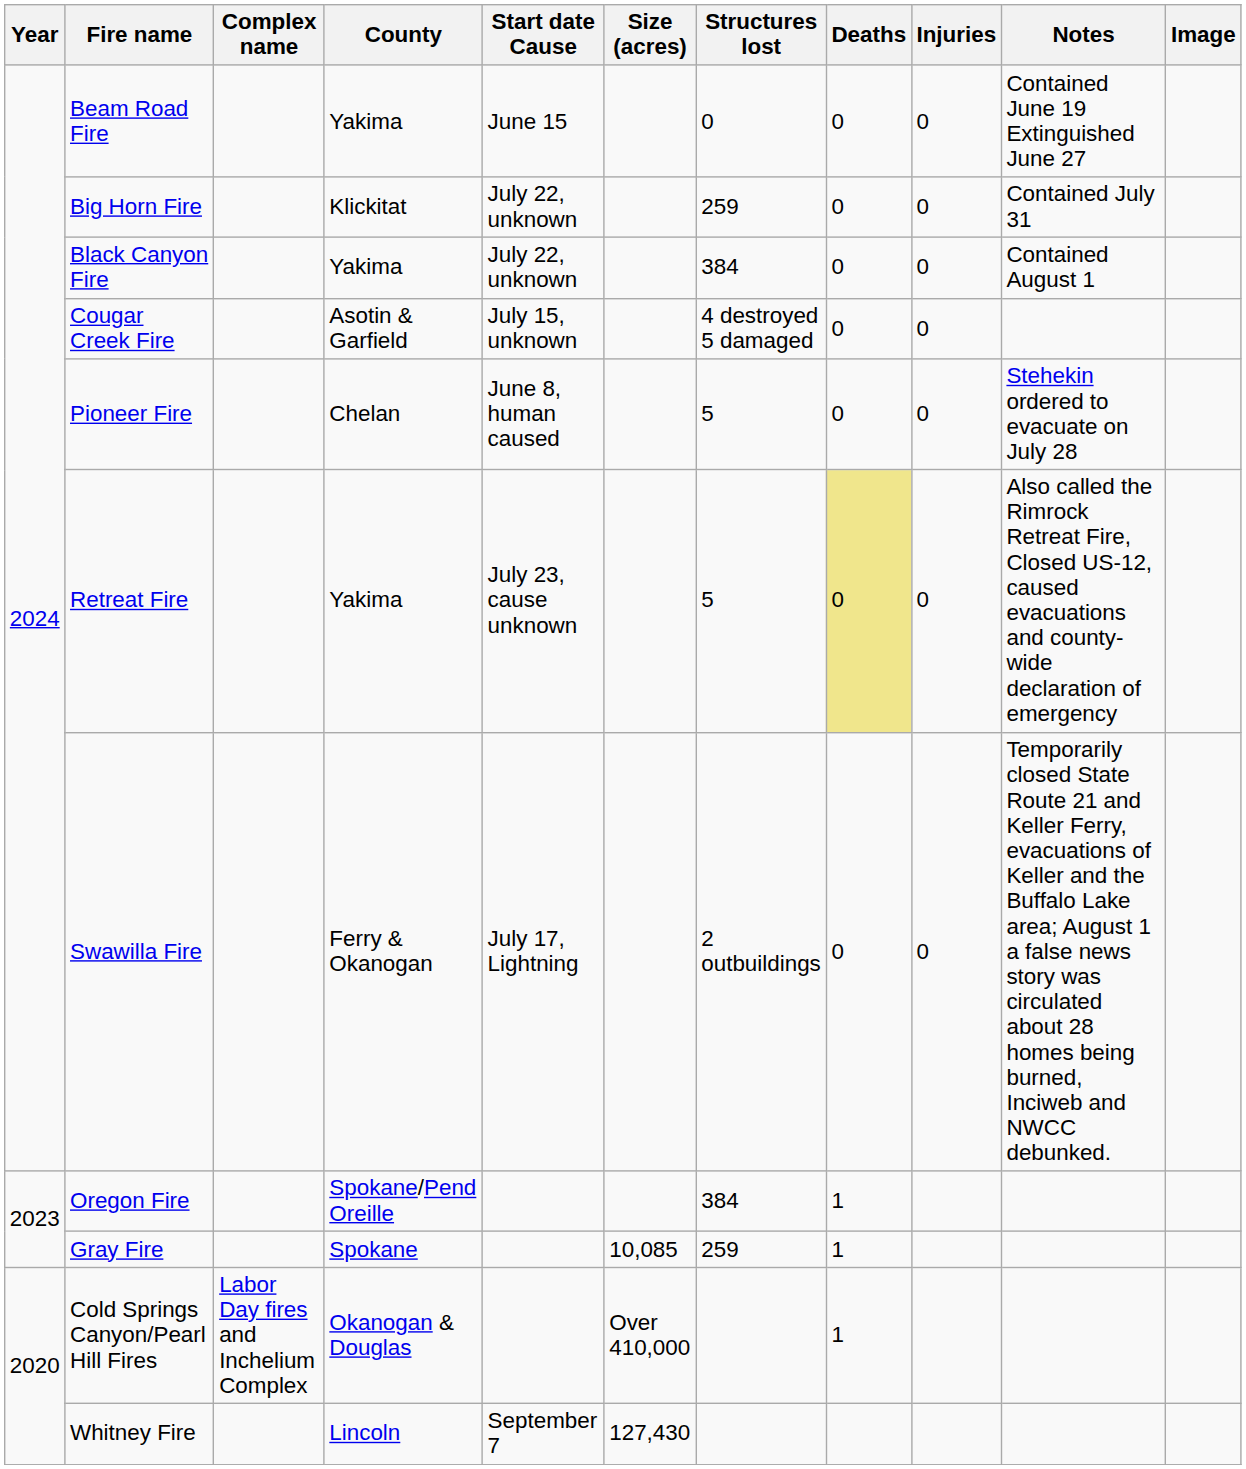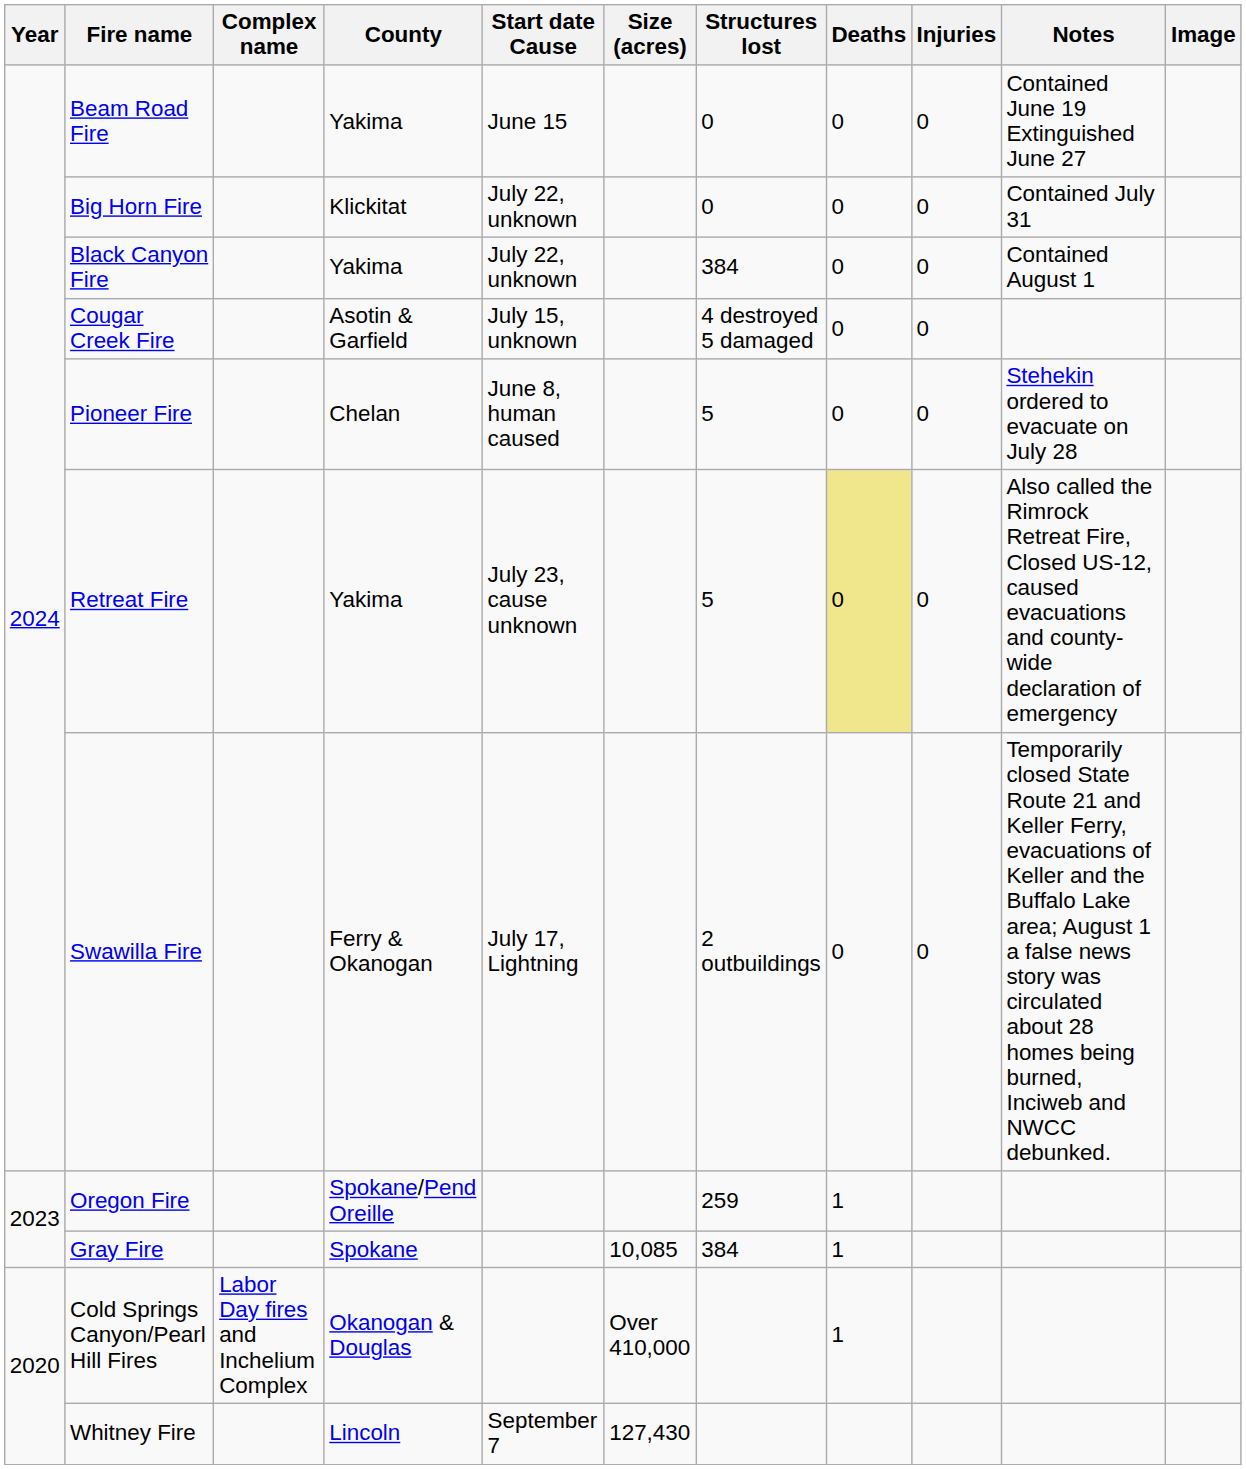 <table class="wikitable sortable" align="center" width="100%">
 <tr>
 <th>Year</th>
 <th>Fire name</th>
 <th>Complex name</th>
 <th>County</th>
 <th>Start date<br>Cause</th>
 <th data-sort-type="number">Size<br>(acres)</th>
 <th data-sort-type="number">Structures<br>lost</th>
 <th data-sort-type="number">Deaths</th>
 <th data-sort-type="number">Injuries</th>
 <th>Notes</th>
 <th>Image</th>
 </tr>
 <tr>
 <td rowspan=7><a href='#'>2024</a></td>
 <td><a href='#'>Beam Road Fire</a></td>
 <td></td>
 <td>Yakima</td>
 <td>June 15</td>
 <td></td>
 <td>0</td>
 <td>0</td>
 <td>0</td>
 <td>Contained June 19<br> Extinguished June 27</td>
 <td></td>
 </tr>
 <tr>
 <td><a href='#'>Big Horn Fire</a></td>
 <td></td>
 <td>Klickitat</td>
 <td>July 22, unknown</td>
 <td></td>
-<td>259</td>
+<td>0</td>
 <td>0</td>
 <td>0</td>
 <td>Contained July 31</td>
 <td></td>
 </tr>
 <tr>
 <td><a href='#'>Black Canyon Fire</a></td>
 <td></td>
 <td>Yakima</td>
 <td>July 22, unknown</td>
 <td></td>
 <td>384</td>
 <td>0</td>
 <td>0</td>
 <td>Contained August 1</td>
 <td></td>
 </tr>
 <tr>
 <td><a href='#'>Cougar Creek Fire</a></td>
 <td></td>
 <td>Asotin & Garfield</td>
 <td>July 15, unknown</td>
 <td></td>
 <td>4 destroyed<br>5 damaged</td>
 <td>0</td>
 <td>0</td>
 <td></td>
 <td></td>
 </tr>
 <tr>
 <td><a href='#'>Pioneer Fire</a></td>
 <td></td>
 <td>Chelan</td>
 <td>June 8, human caused</td>
 <td></td>
 <td>5</td>
 <td>0</td>
 <td>0</td>
 <td><a href='#'>Stehekin</a> ordered to evacuate on July 28</td>
 <td></td>
 </tr>
 <tr>
 <td><a href='#'>Retreat Fire</a></td>
 <td></td>
 <td>Yakima</td>
 <td>July 23, cause unknown</td>
 <td></td>
 <td>5</td>
 <td style="background: khaki;">0</td>
 <td>0</td>
 <td>Also called the Rimrock Retreat Fire, Closed US-12, caused evacuations and county-wide declaration of emergency</td>
 <td></td>
 </tr>
 <tr>
 <td><a href='#'>Swawilla Fire</a></td>
 <td></td>
 <td>Ferry & Okanogan</td>
 <td>July 17, Lightning</td>
 <td></td>
 <td>2 outbuildings</td>
 <td>0</td>
 <td>0</td>
 <td>Temporarily closed State Route 21 and Keller Ferry, evacuations of Keller and the Buffalo Lake area; August 1 a false news story was circulated about 28 homes being burned, Inciweb and NWCC debunked.</td>
 <td></td>
 </tr>
 <tr>
 <td rowspan=2>2023</td>
 <td><a href='#'>Oregon Fire</a></td>
 <td></td>
 <td><a href='#'>Spokane</a>/<a href='#'>Pend Oreille</a></td>
 <td></td>
 <td></td>
-<td>384</td>
+<td>259</td>
 <td>1</td>
 <td></td>
 <td></td>
 <td></td>
 </tr>
 <tr>
 <td><a href='#'>Gray Fire</a></td>
 <td></td>
 <td><a href='#'>Spokane</a></td>
 <td></td>
 <td>10,085</td>
-<td>259</td>
+<td>384</td>
 <td>1</td>
 <td></td>
 <td></td>
 <td></td>
 </tr>
 <tr>
 <td rowspan=2>2020</td>
 <td>Cold Springs Canyon/Pearl Hill Fires</td>
 <td><a href='#'>Labor Day fires</a> and Inchelium Complex</td>
 <td><a href='#'>Okanogan</a> & <a href='#'>Douglas</a></td>
 <td></td>
 <td>Over 410,000</td>
 <td></td>
 <td>1</td>
 <td></td>
 <td></td>
 <td></td>
 </tr>
 <tr>
 <td>Whitney Fire</td>
 <td></td>
 <td><a href='#'>Lincoln</a></td>
 <td>September 7</td>
 <td>127,430</td>
 <td></td>
 <td></td>
 <td></td>
 <td></td>
 <td></td>
 </tr>
 <tr>
 </tr>
 </table>
